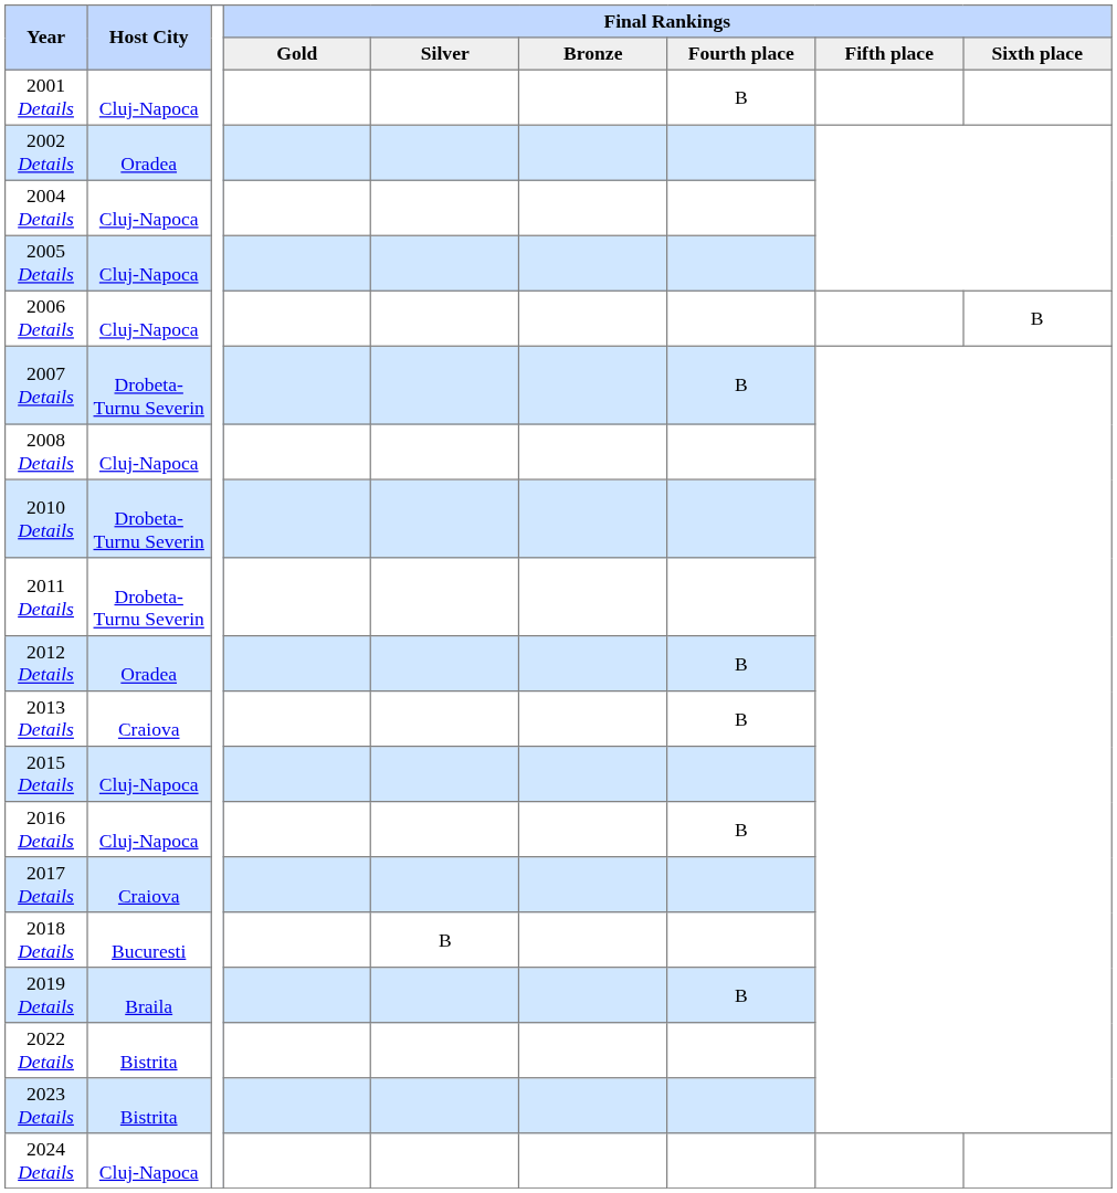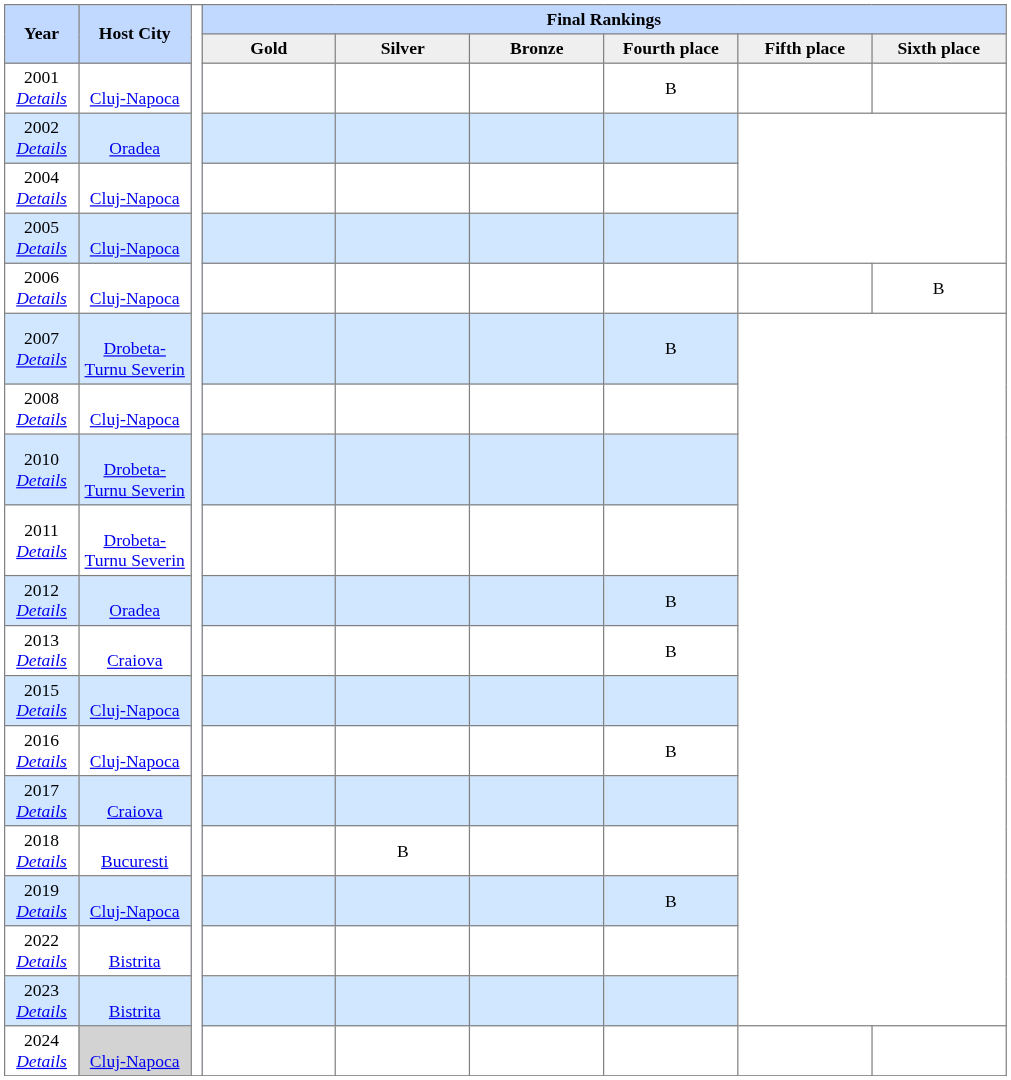 <table border=1 style="border-collapse:collapse; font-size:90%;" cellpadding=3 cellspacing=0 width=65%>
 <tr bgcolor=#C1D8FF>
 <th rowspan=2 width=3%>Year</th>
 <th rowspan=2 width=7.5%>Host City</th>
 <th width=0.5% rowspan=21 bgcolor=ffffff></th>
 <th colspan=6>Final Rankings</th>
 </tr>
 <tr bgcolor=#EFEFEF>
 <th width=9%>Gold</th>
 <th width=9%>Silver</th>
 <th width=9%>Bronze</th>
 <th width=9%>Fourth place</th>
 <th width=9%>Fifth place</th>
 <th width=9%>Sixth place</th>
 </tr>
 <tr align=center>
 <td>2001 <br> <em><a href='#'>Details</a></em></td>
 <td><br><a href='#'>Cluj-Napoca</a></td>
 <td><strong></strong></td>
 <td></td>
 <td></td>
 <td> B</td>
 <td></td>
 <td></td>
 </tr>
 <tr align=center bgcolor=#D0E7FF>
 <td>2002 <br> <em><a href='#'>Details</a></em></td>
 <td><br><a href='#'>Oradea</a></td>
 <td><strong></strong></td>
 <td></td>
 <td></td>
 <td></td>
 </tr>
 <tr align=center>
 <td>2004 <br> <em><a href='#'>Details</a></em></td>
 <td><br><a href='#'>Cluj-Napoca</a></td>
 <td><strong></strong></td>
 <td></td>
 <td></td>
 <td></td>
 </tr>
 <tr align=center bgcolor=#D0E7FF>
 <td>2005 <br> <em><a href='#'>Details</a></em></td>
 <td><br><a href='#'>Cluj-Napoca</a></td>
 <td><strong></strong></td>
 <td></td>
 <td></td>
 <td></td>
 </tr>
 <tr align=center>
 <td>2006 <br> <em><a href='#'>Details</a></em></td>
 <td><br><a href='#'>Cluj-Napoca</a></td>
 <td><strong></strong></td>
 <td></td>
 <td></td>
 <td></td>
 <td></td>
 <td> B</td>
 </tr>
 <tr align=center bgcolor=#D0E7FF>
 <td>2007 <br> <em><a href='#'>Details</a></em></td>
 <td><br><a href='#'>Drobeta-Turnu Severin</a></td>
 <td><strong></strong></td>
 <td></td>
 <td></td>
 <td> B</td>
 </tr>
 <tr align=center>
 <td>2008 <br> <em><a href='#'>Details</a></em></td>
 <td><br><a href='#'>Cluj-Napoca</a></td>
 <td><strong></strong></td>
 <td></td>
 <td></td>
 <td></td>
 </tr>
 <tr align=center bgcolor=#D0E7FF>
 <td>2010 <br> <em><a href='#'>Details</a></em></td>
 <td><br><a href='#'>Drobeta-Turnu Severin</a></td>
 <td><strong></strong></td>
 <td></td>
 <td></td>
 <td></td>
 </tr>
 <tr align=center>
 <td>2011 <br> <em><a href='#'>Details</a></em></td>
 <td><br><a href='#'>Drobeta-Turnu Severin</a></td>
 <td><strong></strong></td>
 <td></td>
 <td></td>
 <td></td>
 </tr>
 <tr align=center bgcolor=#D0E7FF>
 <td>2012 <br> <em><a href='#'>Details</a></em></td>
 <td><br><a href='#'>Oradea</a></td>
 <td><strong></strong></td>
 <td></td>
 <td></td>
 <td> B</td>
 </tr>
 <tr align=center>
 <td>2013 <br> <em><a href='#'>Details</a></em></td>
 <td><br><a href='#'>Craiova</a></td>
 <td><strong></strong></td>
 <td></td>
 <td></td>
 <td> B</td>
 </tr>
 <tr align=center bgcolor=#D0E7FF>
 <td>2015 <br> <em><a href='#'>Details</a></em></td>
 <td><br><a href='#'>Cluj-Napoca</a></td>
 <td><strong></strong></td>
 <td></td>
 <td></td>
 <td></td>
 </tr>
 <tr align=center>
 <td>2016 <br> <em><a href='#'>Details</a></em></td>
 <td><br><a href='#'>Cluj-Napoca</a></td>
 <td><strong></strong></td>
 <td></td>
 <td></td>
 <td> B</td>
 </tr>
 <tr align=center bgcolor=#D0E7FF>
 <td>2017 <br> <em><a href='#'>Details</a></em></td>
 <td><br><a href='#'>Craiova</a></td>
 <td><strong></strong></td>
 <td></td>
 <td></td>
 <td></td>
 </tr>
 <tr align=center>
 <td>2018 <br> <em><a href='#'>Details</a></em></td>
 <td><br><a href='#'>Bucuresti</a></td>
 <td><strong></strong></td>
 <td> B</td>
 <td></td>
 <td></td>
 </tr>
 <tr align=center bgcolor=#D0E7FF>
 <td>2019 <br> <em><a href='#'>Details</a></em></td>
-<td><br><a href='#'>Braila</a></td>
+<td><br><a href='#'>Cluj-Napoca</a></td>
 <td><strong></strong></td>
 <td></td>
 <td></td>
 <td> B</td>
 </tr>
 <tr align=center>
 <td>2022 <br> <em><a href='#'>Details</a></em></td>
 <td><br><a href='#'>Bistrita</a></td>
 <td><strong></strong></td>
 <td></td>
 <td></td>
 <td></td>
 </tr>
 <tr align=center bgcolor=#D0E7FF>
 <td>2023 <br> <em><a href='#'>Details</a></em></td>
 <td><br><a href='#'>Bistrita</a></td>
 <td><strong></strong></td>
 <td></td>
 <td></td>
 <td></td>
 </tr>
 <tr align=center>
 <td>2024 <br> <em><a href='#'>Details</a></em></td>
-<td><br><a href='#'>Cluj-Napoca</a></td>
+<td style="background: lightgrey;"><br><a href='#'>Cluj-Napoca</a></td>
 <td><strong></strong></td>
 <td></td>
 <td></td>
 <td></td>
 <td></td>
 <td></td>
 </tr>
 </table>
